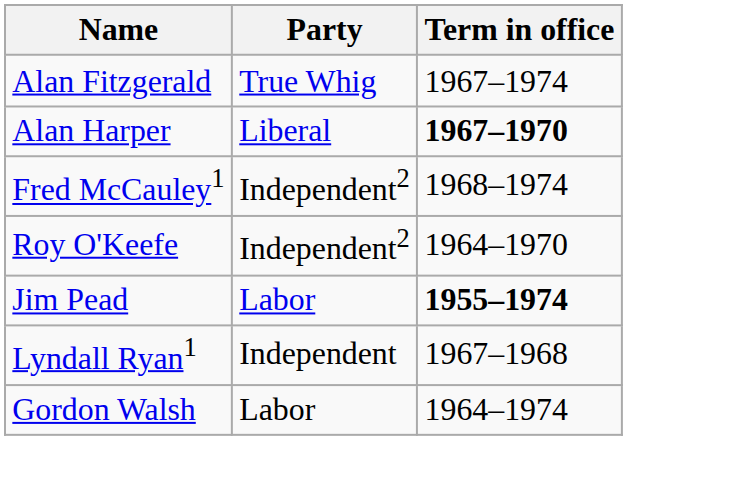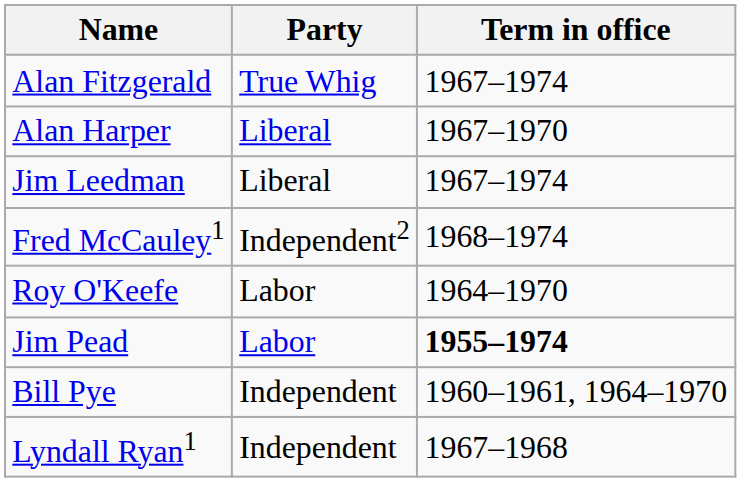 <table class="wikitable sortable">
 <tr>
 <th><strong>Name</strong></th>
 <th><strong>Party</strong></th>
 <th><strong>Term in office</strong></th>
 </tr>
 <tr>
 <td><a href='#'>Alan Fitzgerald</a></td>
 <td><a href='#'>True Whig</a></td>
 <td>1967–1974</td>
 </tr>
 <tr>
 <td><a href='#'>Alan Harper</a></td>
 <td><a href='#'>Liberal</a></td>
-<td><strong>1967–1970</strong></td>
+<td>1967–1970</td>
+</tr>
+<tr>
+<td><a href='#'>Jim Leedman</a></td>
+<td>Liberal</td>
+<td>1967–1974</td>
 </tr>
 <tr>
 <td><a href='#'>Fred McCauley</a><sup>1</sup></td>
 <td>Independent<sup>2</sup></td>
 <td>1968–1974</td>
 </tr>
 <tr>
 <td><a href='#'>Roy O'Keefe</a></td>
-<td>Independent<sup>2</sup></td>
+<td>Labor</td>
 <td>1964–1970</td>
 </tr>
 <tr>
 <td><a href='#'>Jim Pead</a></td>
 <td><a href='#'>Labor</a></td>
 <td><strong>1955–1974</strong></td>
 </tr>
 <tr>
+<td><a href='#'>Bill Pye</a></td>
+<td>Independent</td>
+<td>1960–1961, 1964–1970</td>
+</tr>
+<tr>
 <td><a href='#'>Lyndall Ryan</a><sup>1</sup></td>
 <td>Independent</td>
 <td>1967–1968</td>
 </tr>
-<tr>
-<td><a href='#'>Gordon Walsh</a></td>
-<td>Labor</td>
-<td>1964–1974</td>
-</tr>
 </table>
